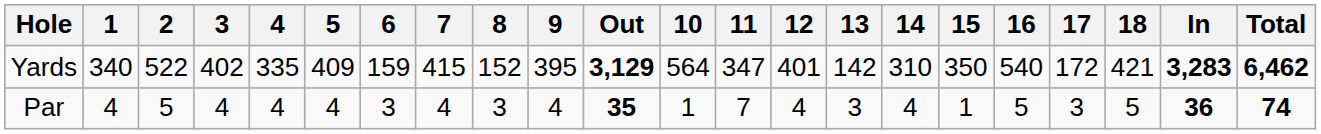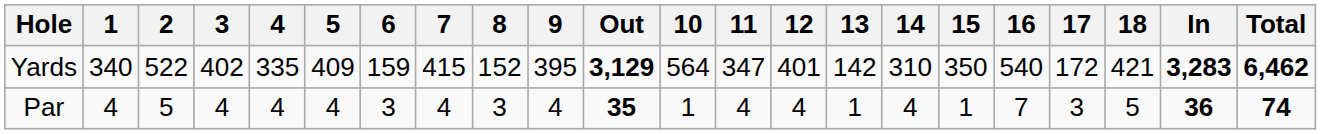 <table class="wikitable" style="text-align:center">
 <tr>
 <th align="left">Hole</th>
 <th>1</th>
 <th>2</th>
 <th>3</th>
 <th>4</th>
 <th>5</th>
 <th>6</th>
 <th>7</th>
 <th>8</th>
 <th>9</th>
 <th>Out</th>
 <th>10</th>
 <th>11</th>
 <th>12</th>
 <th>13</th>
 <th>14</th>
 <th>15</th>
 <th>16</th>
 <th>17</th>
 <th>18</th>
 <th>In</th>
 <th>Total</th>
 </tr>
 <tr>
 <td align="center">Yards</td>
 <td>340</td>
 <td>522</td>
 <td>402</td>
 <td>335</td>
 <td>409</td>
 <td>159</td>
 <td>415</td>
 <td>152</td>
 <td>395</td>
 <td><strong>3,129</strong></td>
 <td>564</td>
 <td>347</td>
 <td>401</td>
 <td>142</td>
 <td>310</td>
 <td>350</td>
 <td>540</td>
 <td>172</td>
 <td>421</td>
 <td><strong>3,283</strong></td>
 <td><strong>6,462</strong></td>
 </tr>
 <tr>
 <td align="center">Par</td>
 <td>4</td>
 <td>5</td>
 <td>4</td>
 <td>4</td>
 <td>4</td>
 <td>3</td>
 <td>4</td>
 <td>3</td>
 <td>4</td>
 <td><strong>35</strong></td>
 <td>1</td>
-<td>7</td>
 <td>4</td>
-<td>3</td>
 <td>4</td>
 <td>1</td>
-<td>5</td>
+<td>4</td>
+<td>1</td>
+<td>7</td>
 <td>3</td>
 <td>5</td>
 <td><strong>36</strong></td>
 <td><strong>74</strong></td>
 </tr>
 </table>
